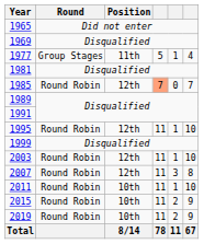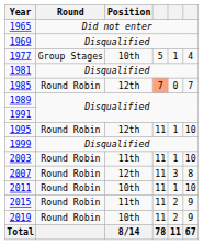 <table class="wikitable" style="text-align: center;">
 <tr>
 <th>Year</th>
 <th>Round</th>
 <th>Position</th>
 <th></th>
 <th></th>
 <th></th>
 </tr>
 <tr>
 <td> <a href='#'>1965</a></td>
 <td colspan="6" rowspan=1><em>Did not enter</em></td>
 </tr>
 <tr>
 <td> <a href='#'>1969</a></td>
 <td colspan="6" rowspan=1><em>Disqualified</em></td>
 </tr>
 <tr>
 <td> <a href='#'>1977</a></td>
 <td>Group Stages</td>
-<td>11th</td>
+<td>10th</td>
 <td>5</td>
 <td>1</td>
 <td>4</td>
 </tr>
 <tr>
 <td> <a href='#'>1981</a></td>
 <td colspan="6" rowspan=1><em>Disqualified</em></td>
 </tr>
 <tr>
 <td> <a href='#'>1985</a></td>
 <td>Round Robin</td>
 <td>12th</td>
 <td style="background: lightsalmon;">7</td>
 <td>0</td>
 <td>7</td>
 </tr>
 <tr>
 <td> <a href='#'>1989</a></td>
 <td colspan="6" rowspan=2><em>Disqualified</em></td>
 </tr>
 <tr>
 <td> <a href='#'>1991</a></td>
 </tr>
 <tr>
 <td> <a href='#'>1995</a></td>
 <td>Round Robin</td>
 <td>12th</td>
 <td>11</td>
 <td>1</td>
 <td>10</td>
 </tr>
 <tr>
 <td> <a href='#'>1999</a></td>
 <td colspan="6" rowspan=1><em>Disqualified</em></td>
 </tr>
 <tr>
 <td> <a href='#'>2003</a></td>
 <td>Round Robin</td>
-<td>12th</td>
+<td>11th</td>
 <td>11</td>
 <td>1</td>
 <td>10</td>
 </tr>
 <tr>
 <td> <a href='#'>2007</a></td>
 <td>Round Robin</td>
 <td>12th</td>
 <td>11</td>
 <td>3</td>
 <td>8</td>
 </tr>
 <tr>
 <td> <a href='#'>2011</a></td>
 <td>Round Robin</td>
 <td>10th</td>
 <td>11</td>
 <td>1</td>
 <td>10</td>
 </tr>
 <tr>
 <td> <a href='#'>2015</a></td>
 <td>Round Robin</td>
-<td>10th</td>
+<td>11th</td>
 <td>11</td>
 <td>2</td>
 <td>9</td>
 </tr>
 <tr>
 <td> <a href='#'>2019</a></td>
 <td>Round Robin</td>
 <td>10th</td>
 <td>11</td>
 <td>2</td>
 <td>9</td>
 </tr>
 <tr>
 <th colspan=1>Total</th>
 <th></th>
 <th>8/14</th>
 <th>78</th>
 <th>11</th>
 <th>67</th>
 </tr>
 </table>
